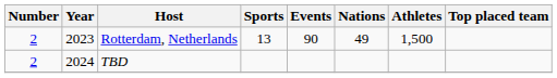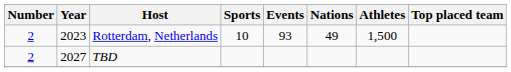 <table class="wikitable" border="1">
 <tr>
 <th>Number</th>
 <th>Year</th>
 <th>Host</th>
 <th>Sports</th>
 <th>Events</th>
 <th>Nations</th>
 <th>Athletes</th>
 <th>Top placed team</th>
 </tr>
 <tr>
 <td align=center><a href='#'>2</a></td>
 <td align=center>2023</td>
 <td> <a href='#'>Rotterdam</a>, <a href='#'>Netherlands</a></td>
-<td align=center>13</td>
-<td align=center>90</td>
+<td align=center>10</td>
+<td align=center>93</td>
 <td align=center>49</td>
 <td align=center>1,500</td>
 <td align=center></td>
 </tr>
 <tr>
 <td align=center><a href='#'>2</a></td>
-<td align=center>2024</td>
+<td align=center>2027</td>
 <td><em>TBD</em></td>
 <td align=center></td>
 <td align=center></td>
 <td align=center></td>
 <td align=center></td>
 <td align=center></td>
 </tr>
 <tr>
 </tr>
 </table>
